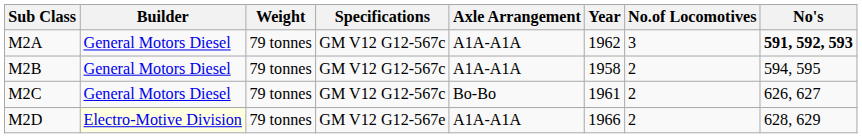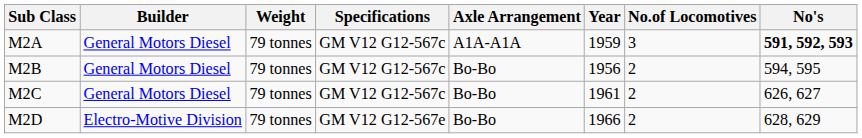 <table class="wikitable">
 <tr>
 <th>Sub Class</th>
 <th>Builder</th>
 <th>Weight</th>
 <th>Specifications</th>
 <th>Axle Arrangement</th>
 <th>Year</th>
 <th>No.of Locomotives</th>
 <th>No's</th>
 </tr>
 <tr>
 <td>M2A</td>
 <td><a href='#'>General Motors Diesel</a></td>
 <td>79 tonnes</td>
 <td>GM V12 G12-567c</td>
 <td>A1A-A1A</td>
-<td>1962</td>
+<td>1959</td>
 <td>3</td>
 <td><strong>591, 592, 593</strong></td>
 </tr>
 <tr>
 <td>M2B</td>
 <td><a href='#'>General Motors Diesel</a></td>
 <td>79 tonnes</td>
 <td>GM V12 G12-567c</td>
-<td>A1A-A1A</td>
-<td>1958</td>
+<td>Bo-Bo</td>
+<td>1956</td>
 <td>2</td>
 <td>594, 595</td>
 </tr>
 <tr>
 <td>M2C</td>
 <td><a href='#'>General Motors Diesel</a></td>
 <td>79 tonnes</td>
 <td>GM V12 G12-567c</td>
 <td>Bo-Bo</td>
 <td>1961</td>
 <td>2</td>
 <td>626, 627</td>
 </tr>
 <tr>
 <td>M2D</td>
-<td style="background: lightyellow;"><a href='#'>Electro-Motive Division</a></td>
+<td><a href='#'>Electro-Motive Division</a></td>
 <td>79 tonnes</td>
 <td>GM V12 G12-567e</td>
-<td>A1A-A1A</td>
+<td>Bo-Bo</td>
 <td>1966</td>
 <td>2</td>
 <td>628, 629</td>
 </tr>
 </table>
